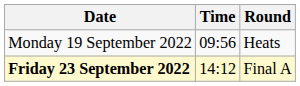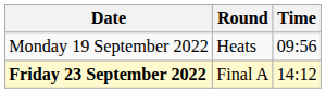 <table class="wikitable">
 <tr>
 <th>Date</th>
+<th>Round</th>
 <th>Time</th>
-<th>Round</th>
 </tr>
 <tr>
 <td>Monday 19 September 2022</td>
+<td>Heats</td>
 <td>09:56</td>
-<td>Heats</td>
 </tr>
 <tr bgcolor=lemonchiffon>
 <td><strong>Friday 23 September 2022</strong></td>
+<td>Final A</td>
 <td>14:12</td>
-<td>Final A</td>
 </tr>
 </table>
